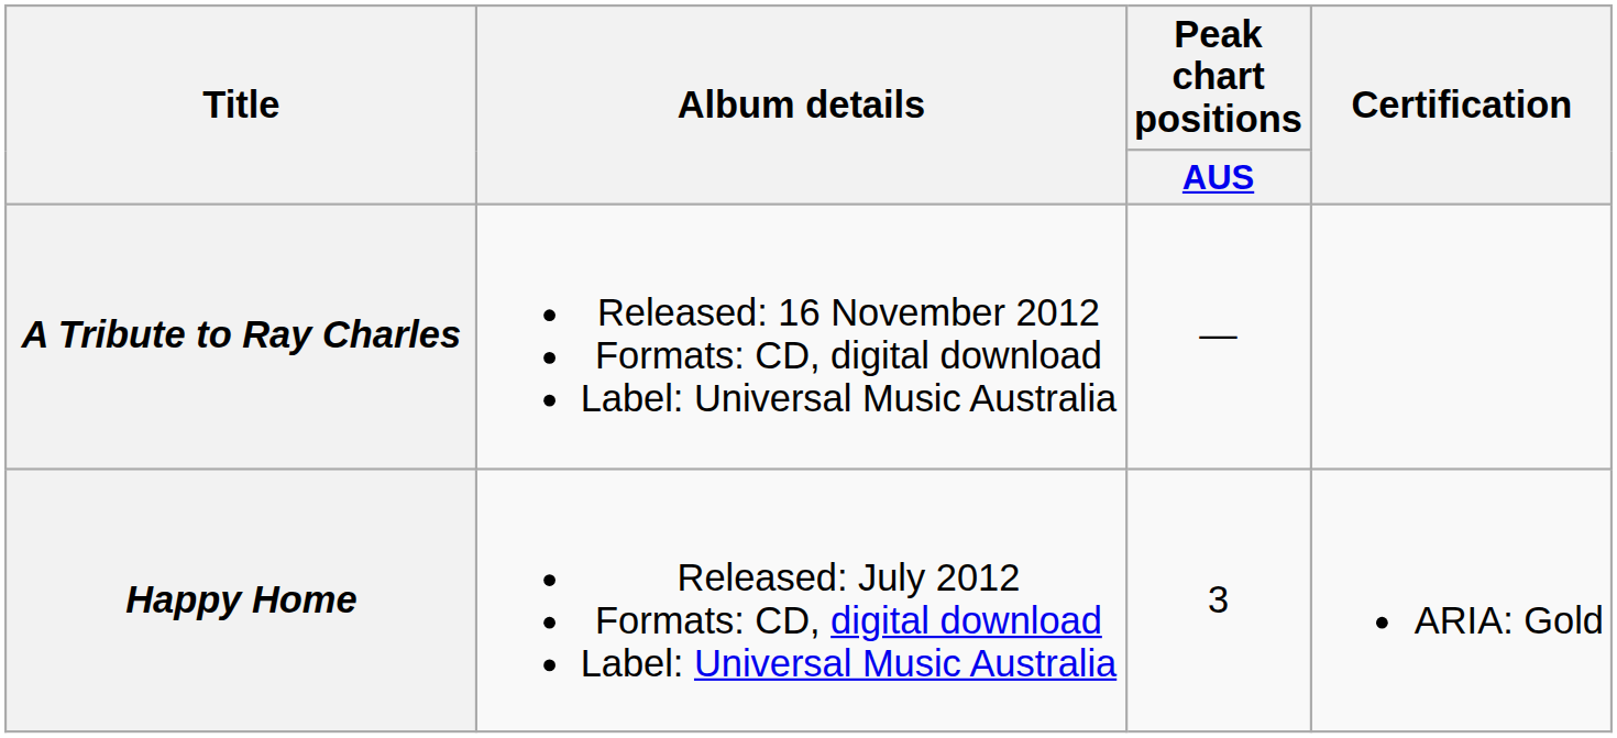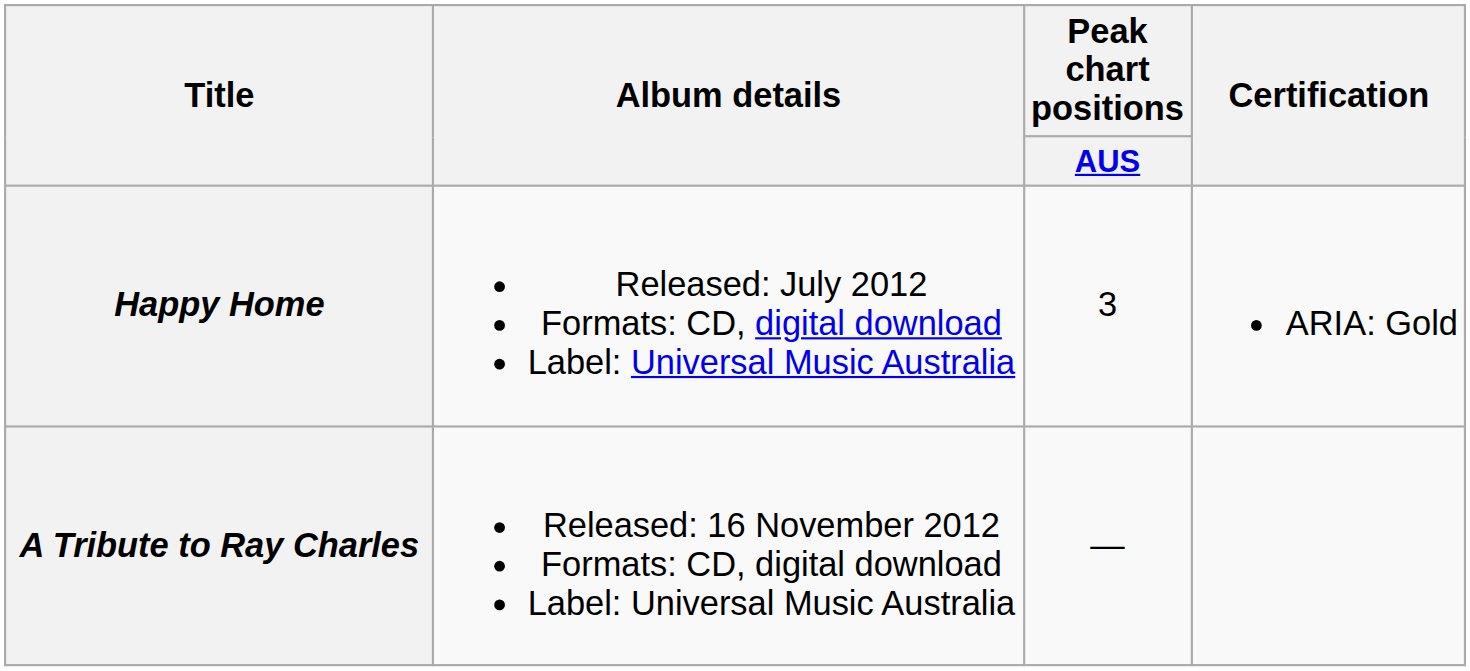 <table class="wikitable plainrowheaders" style="text-align:center;">
 <tr>
 <th scope="col" rowspan="2" style="width:12em;">Title</th>
 <th scope="col" rowspan="2">Album details</th>
 <th scope="col" colspan="1">Peak chart positions</th>
 <th scope="col" rowspan="2">Certification</th>
 </tr>
 <tr>
 <th scope="col" style="width:3em;font-size:90%;"><a href='#'>AUS</a><br></th>
 </tr>
 <tr>
+<th scope="row"><em>Happy Home</em></th>
+<td><br><ul><li>Released: July 2012</li><li>Formats: CD, <a href='#'>digital download</a></li><li>Label: <a href='#'>Universal Music Australia</a></li></ul></td>
+<td>3</td>
+<td><br><ul><li>ARIA: Gold</li></ul></td>
+</tr>
+<tr>
 <th scope="row"><em>A Tribute to Ray Charles</em></th>
 <td><br><ul><li>Released: 16 November 2012</li><li>Formats: CD, digital download</li><li>Label: Universal Music Australia</li></ul></td>
 <td>—</td>
 <td></td>
 </tr>
-<tr>
-<th scope="row"><em>Happy Home</em></th>
-<td><br><ul><li>Released: July 2012</li><li>Formats: CD, <a href='#'>digital download</a></li><li>Label: <a href='#'>Universal Music Australia</a></li></ul></td>
-<td>3</td>
-<td><br><ul><li>ARIA: Gold</li></ul></td>
-</tr>
 </table>
